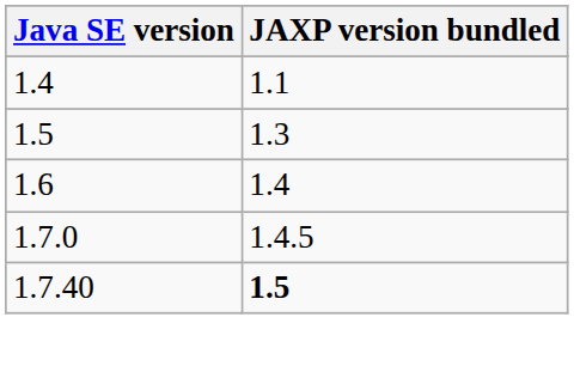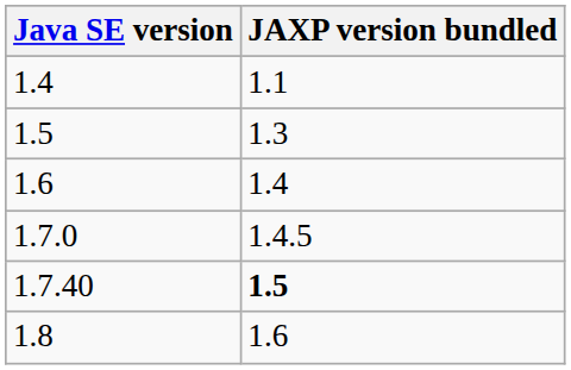 <table class="wikitable">
 <tr>
 <th><a href='#'>Java SE</a> version</th>
 <th>JAXP version bundled</th>
 </tr>
 <tr>
 <td>1.4</td>
 <td>1.1</td>
 </tr>
 <tr>
 <td>1.5</td>
 <td>1.3</td>
 </tr>
 <tr>
 <td>1.6</td>
 <td>1.4</td>
 </tr>
 <tr>
 <td>1.7.0</td>
 <td>1.4.5</td>
 </tr>
 <tr>
 <td>1.7.40</td>
 <td><strong>1.5</strong></td>
 </tr>
+<tr>
+<td>1.8</td>
+<td>1.6</td>
+</tr>
 </table>
